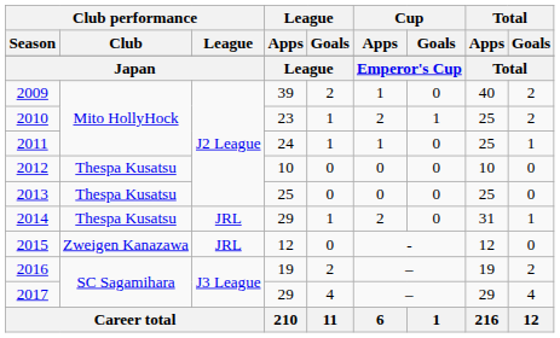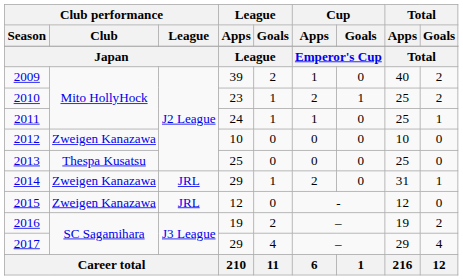 <table class="wikitable" style="text-align:center">
 <tr>
 <th colspan=3>Club performance</th>
 <th colspan=2>League</th>
 <th colspan=2>Cup</th>
 <th colspan=2>Total</th>
 </tr>
 <tr>
 <th>Season</th>
 <th>Club</th>
 <th>League</th>
 <th>Apps</th>
 <th>Goals</th>
 <th>Apps</th>
 <th>Goals</th>
 <th>Apps</th>
 <th>Goals</th>
 </tr>
 <tr>
 </tr>
 <tr>
 <th colspan=3>Japan</th>
 <th colspan=2>League</th>
 <th colspan=2><a href='#'>Emperor's Cup</a></th>
 <th colspan=2>Total</th>
 </tr>
 <tr>
 <td><a href='#'>2009</a></td>
 <td rowspan="3"><a href='#'>Mito HollyHock</a></td>
 <td rowspan="5"><a href='#'>J2 League</a></td>
 <td>39</td>
 <td>2</td>
 <td>1</td>
 <td>0</td>
 <td>40</td>
 <td>2</td>
 </tr>
 <tr>
 <td><a href='#'>2010</a></td>
 <td>23</td>
 <td>1</td>
 <td>2</td>
 <td>1</td>
 <td>25</td>
 <td>2</td>
 </tr>
 <tr>
 <td><a href='#'>2011</a></td>
 <td>24</td>
 <td>1</td>
 <td>1</td>
 <td>0</td>
 <td>25</td>
 <td>1</td>
 </tr>
 <tr>
 <td><a href='#'>2012</a></td>
-<td><a href='#'>Thespa Kusatsu</a></td>
+<td><a href='#'>Zweigen Kanazawa</a></td>
 <td>10</td>
 <td>0</td>
 <td>0</td>
 <td>0</td>
 <td>10</td>
 <td>0</td>
 </tr>
 <tr>
 <td><a href='#'>2013</a></td>
 <td><a href='#'>Thespa Kusatsu</a></td>
 <td>25</td>
 <td>0</td>
 <td>0</td>
 <td>0</td>
 <td>25</td>
 <td>0</td>
 </tr>
 <tr>
 <td><a href='#'>2014</a></td>
-<td><a href='#'>Thespa Kusatsu</a></td>
+<td><a href='#'>Zweigen Kanazawa</a></td>
 <td><a href='#'>JRL</a></td>
 <td>29</td>
 <td>1</td>
 <td>2</td>
 <td>0</td>
 <td>31</td>
 <td>1</td>
 </tr>
 <tr>
 <td><a href='#'>2015</a></td>
 <td><a href='#'>Zweigen Kanazawa</a></td>
 <td><a href='#'>JRL</a></td>
 <td>12</td>
 <td>0</td>
 <td colspan="2">-</td>
 <td>12</td>
 <td>0</td>
 </tr>
 <tr>
 <td><a href='#'>2016</a></td>
 <td rowspan="2"><a href='#'>SC Sagamihara</a></td>
 <td rowspan="2"><a href='#'>J3 League</a></td>
 <td>19</td>
 <td>2</td>
 <td colspan="2">–</td>
 <td>19</td>
 <td>2</td>
 </tr>
 <tr>
 <td><a href='#'>2017</a></td>
 <td>29</td>
 <td>4</td>
 <td colspan="2">–</td>
 <td>29</td>
 <td>4</td>
 </tr>
 <tr>
 <th colspan=3>Career total</th>
 <th>210</th>
 <th>11</th>
 <th>6</th>
 <th>1</th>
 <th>216</th>
 <th>12</th>
 </tr>
 </table>
